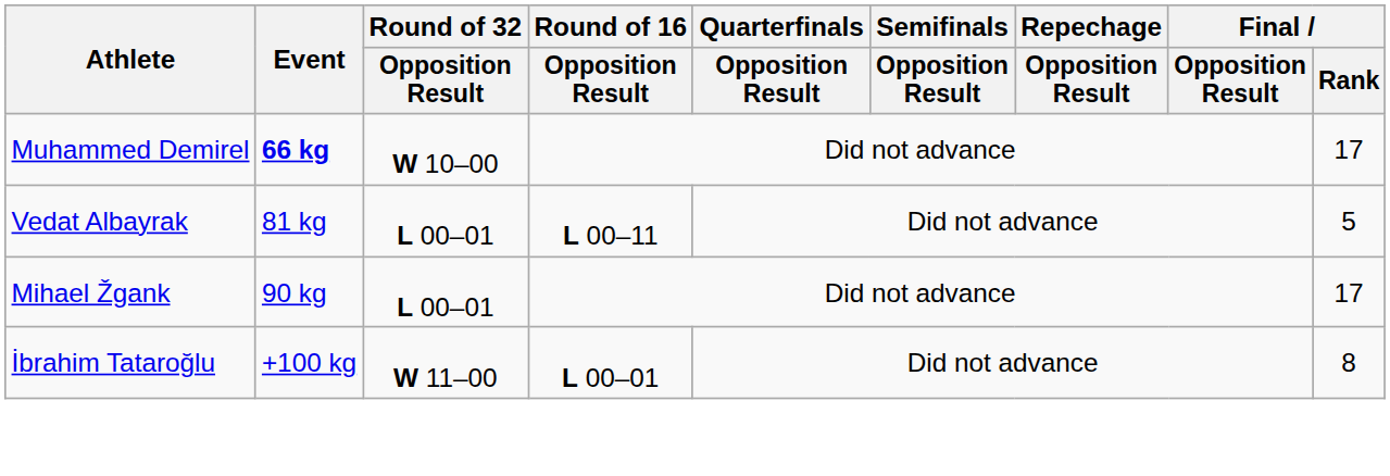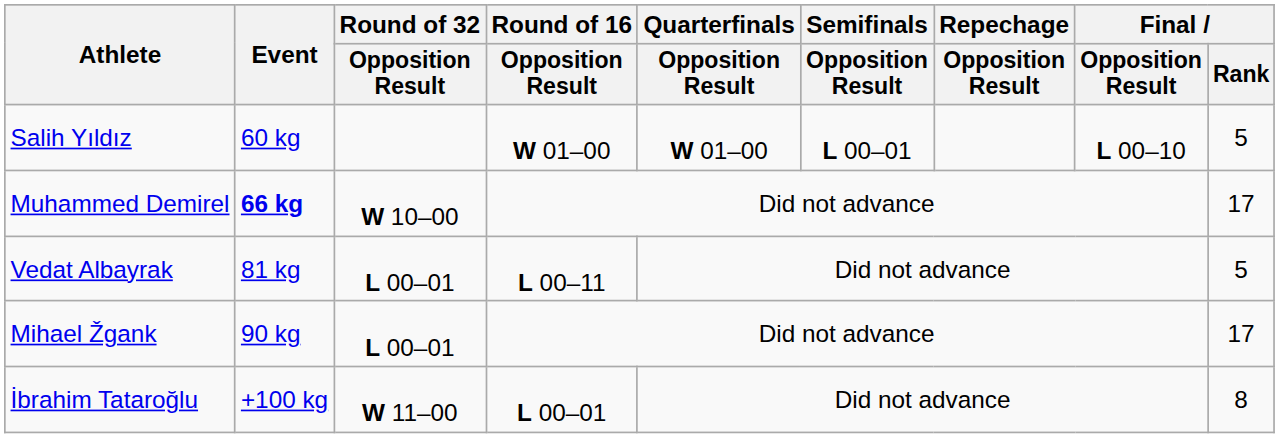 <table class=wikitable style=font-size:90%;>
 <tr>
 <th rowspan=2>Athlete</th>
 <th rowspan=2>Event</th>
 <th>Round of 32</th>
 <th>Round of 16</th>
 <th>Quarterfinals</th>
 <th>Semifinals</th>
 <th>Repechage</th>
 <th colspan=2>Final / </th>
 </tr>
 <tr style=font-size:95%>
 <th>Opposition<br>Result</th>
 <th>Opposition<br>Result</th>
 <th>Opposition<br>Result</th>
 <th>Opposition<br>Result</th>
 <th>Opposition<br>Result</th>
 <th>Opposition<br>Result</th>
 <th>Rank</th>
+</tr>
+<tr align=center>
+<td align=left><a href='#'>Salih Yıldız</a></td>
+<td align=left><a href='#'>60 kg</a></td>
+<td></td>
+<td><br><strong>W</strong> 01–00</td>
+<td><br><strong>W</strong> 01–00</td>
+<td><br><strong>L</strong> 00–01</td>
+<td></td>
+<td><br><strong>L</strong> 00–10</td>
+<td>5</td>
 </tr>
 <tr align=center>
 <td align=left><a href='#'>Muhammed Demirel</a></td>
 <td align=left><strong><a href='#'>66 kg</a></strong></td>
 <td><br><strong>W</strong> 10–00</td>
 <td colspan=5>Did not advance</td>
 <td>17</td>
 </tr>
 <tr align=center>
 <td align=left><a href='#'>Vedat Albayrak</a></td>
 <td align=left><a href='#'>81 kg</a></td>
 <td><br><strong>L</strong> 00–01</td>
 <td><br><strong>L</strong> 00–11</td>
 <td colspan=4>Did not advance</td>
 <td>5</td>
 </tr>
 <tr align=center>
 <td align=left><a href='#'>Mihael Žgank</a></td>
 <td align=left><a href='#'>90 kg</a></td>
 <td><br><strong>L</strong> 00–01</td>
 <td colspan=5>Did not advance</td>
 <td>17</td>
 </tr>
 <tr align=center>
 <td align=left><a href='#'>İbrahim Tataroğlu</a></td>
 <td align=left><a href='#'>+100 kg</a></td>
 <td><br><strong>W</strong> 11–00</td>
 <td><br><strong>L</strong> 00–01</td>
 <td colspan=4>Did not advance</td>
 <td>8</td>
 </tr>
 </table>
